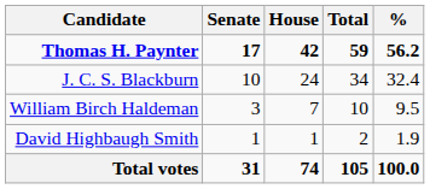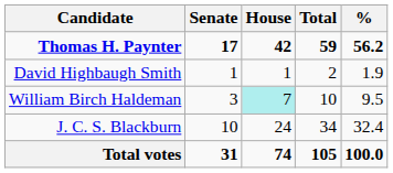 <table class="wikitable plainrowheaders" style="text-align: right;">
 <tr>
 <th scope="col">Candidate</th>
 <th scope="col">Senate</th>
 <th scope="col">House</th>
 <th scope="col">Total</th>
 <th scope="col">%</th>
 </tr>
 <tr>
 <td><strong><a href='#'>Thomas H. Paynter</a></strong></td>
 <td><strong>17</strong></td>
 <td><strong>42</strong></td>
 <td><strong>59</strong></td>
 <td><strong>56.2</strong></td>
 </tr>
 <tr>
+<td><a href='#'>David Highbaugh Smith</a></td>
+<td>1</td>
+<td>1</td>
+<td>2</td>
+<td>1.9</td>
+</tr>
+<tr>
+<td><a href='#'>William Birch Haldeman</a></td>
+<td>3</td>
+<td style="background: paleturquoise;">7</td>
+<td>10</td>
+<td>9.5</td>
+</tr>
+<tr>
 <td><a href='#'>J. C. S. Blackburn</a></td>
 <td>10</td>
 <td>24</td>
 <td>34</td>
 <td>32.4</td>
-</tr>
-<tr>
-<td><a href='#'>William Birch Haldeman</a></td>
-<td>3</td>
-<td>7</td>
-<td>10</td>
-<td>9.5</td>
-</tr>
-<tr>
-<td><a href='#'>David Highbaugh Smith</a></td>
-<td>1</td>
-<td>1</td>
-<td>2</td>
-<td>1.9</td>
 </tr>
 <tr>
 <th scope="row" style=text-align:right><strong>Total votes</strong></th>
 <td><strong>31</strong></td>
 <td><strong>74</strong></td>
 <td><strong>105</strong></td>
 <td><strong>100.0</strong></td>
 </tr>
 </table>
